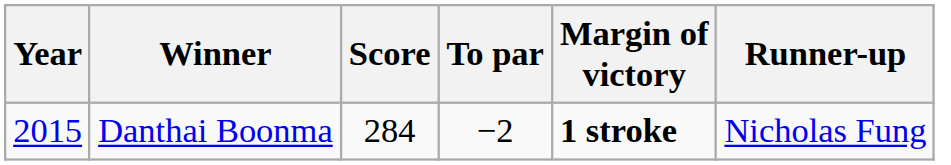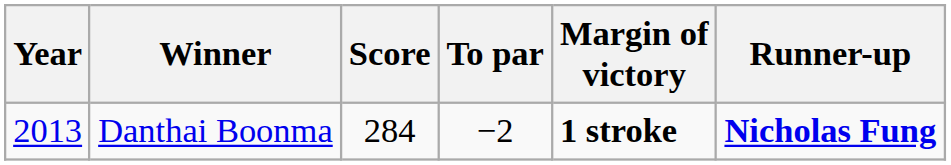 <table class=wikitable style="font-size:95%">
 <tr>
 <th>Year</th>
 <th>Winner</th>
 <th>Score</th>
 <th>To par</th>
 <th>Margin of<br>victory</th>
 <th>Runner-up</th>
 </tr>
 <tr>
-<td><a href='#'>2015</a></td>
+<td><a href='#'>2013</a></td>
 <td> <a href='#'>Danthai Boonma</a></td>
 <td align=center>284</td>
 <td align=center>−2</td>
 <td><strong>1 stroke</strong></td>
-<td> <a href='#'>Nicholas Fung</a></td>
+<td><strong> <a href='#'>Nicholas Fung</a></strong></td>
 </tr>
 </table>
